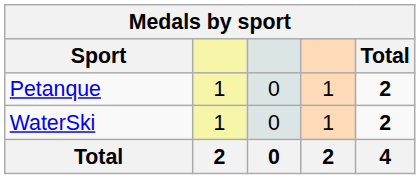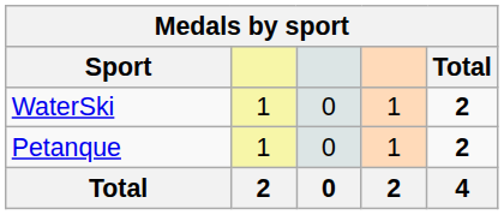 <table class="wikitable" style="font-size:90%; text-align:center;">
 <tr>
 <th colspan=5>Medals by sport</th>
 </tr>
 <tr>
 <th width=120>Sport</th>
 <th scope="col" width=30 style="background:#F7F6A8;"></th>
 <th scope="col" width=30 style="background:#DCE5E5;"></th>
 <th scope="col" width=30 style="background:#FFDAB9;"></th>
 <th width=30>Total</th>
 </tr>
 <tr>
-<td align=left> <a href='#'>Petanque</a></td>
+<td align=left> <a href='#'>WaterSki</a></td>
 <td style="background:#F7F6A8;">1</td>
 <td style="background:#DCE5E5;">0</td>
 <td style="background:#FFDAB9;">1</td>
 <td><strong>2</strong></td>
 </tr>
 <tr>
-<td align=left> <a href='#'>WaterSki</a></td>
+<td align=left> <a href='#'>Petanque</a></td>
 <td style="background:#F7F6A8;">1</td>
 <td style="background:#DCE5E5;">0</td>
 <td style="background:#FFDAB9;">1</td>
 <td><strong>2</strong></td>
 </tr>
 <tr class="sortbottom">
 <th>Total</th>
 <th>2</th>
 <th>0</th>
 <th>2</th>
 <th>4</th>
 </tr>
 </table>
